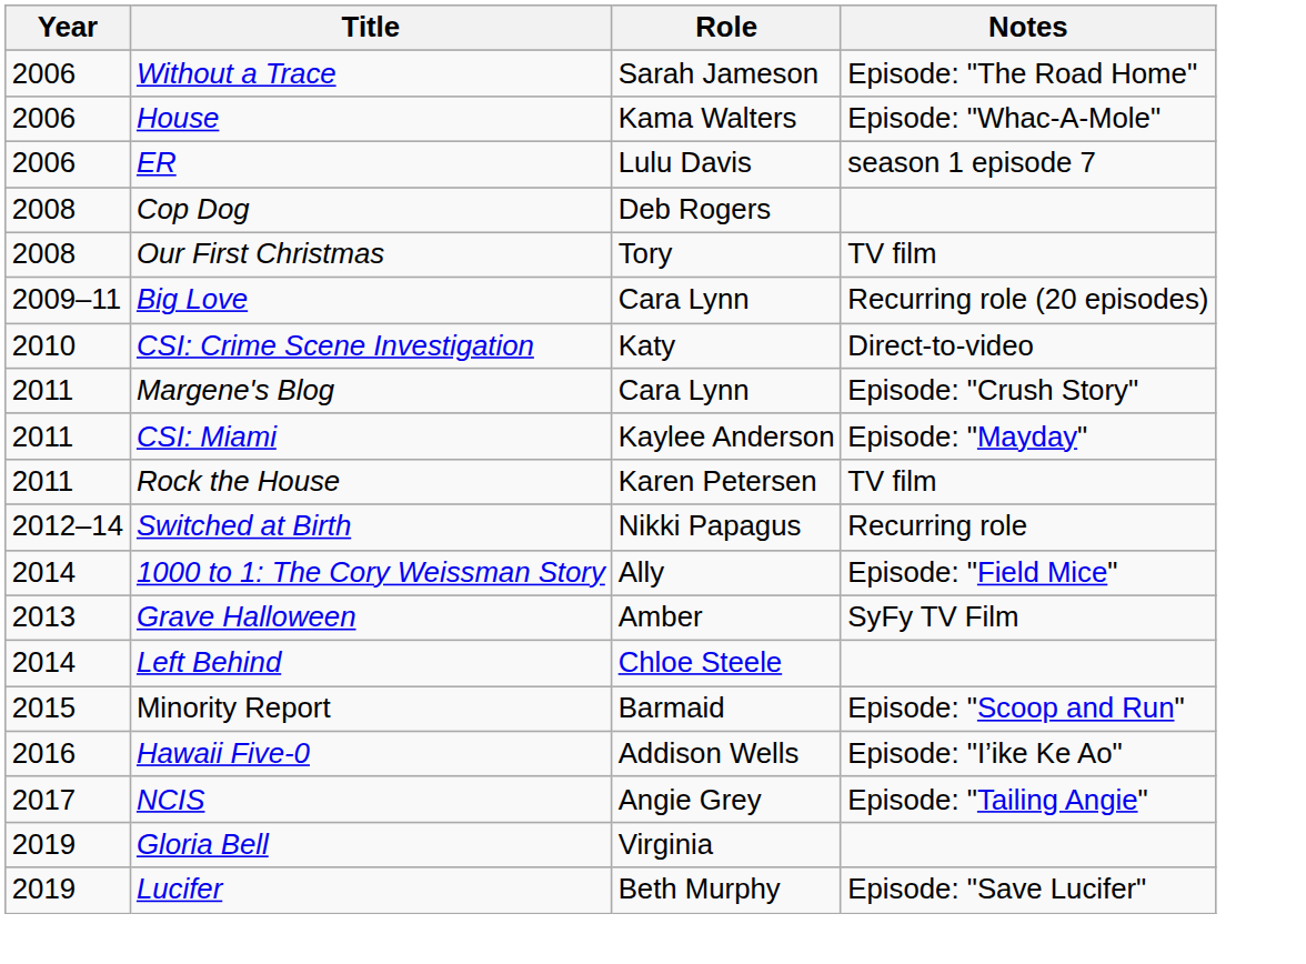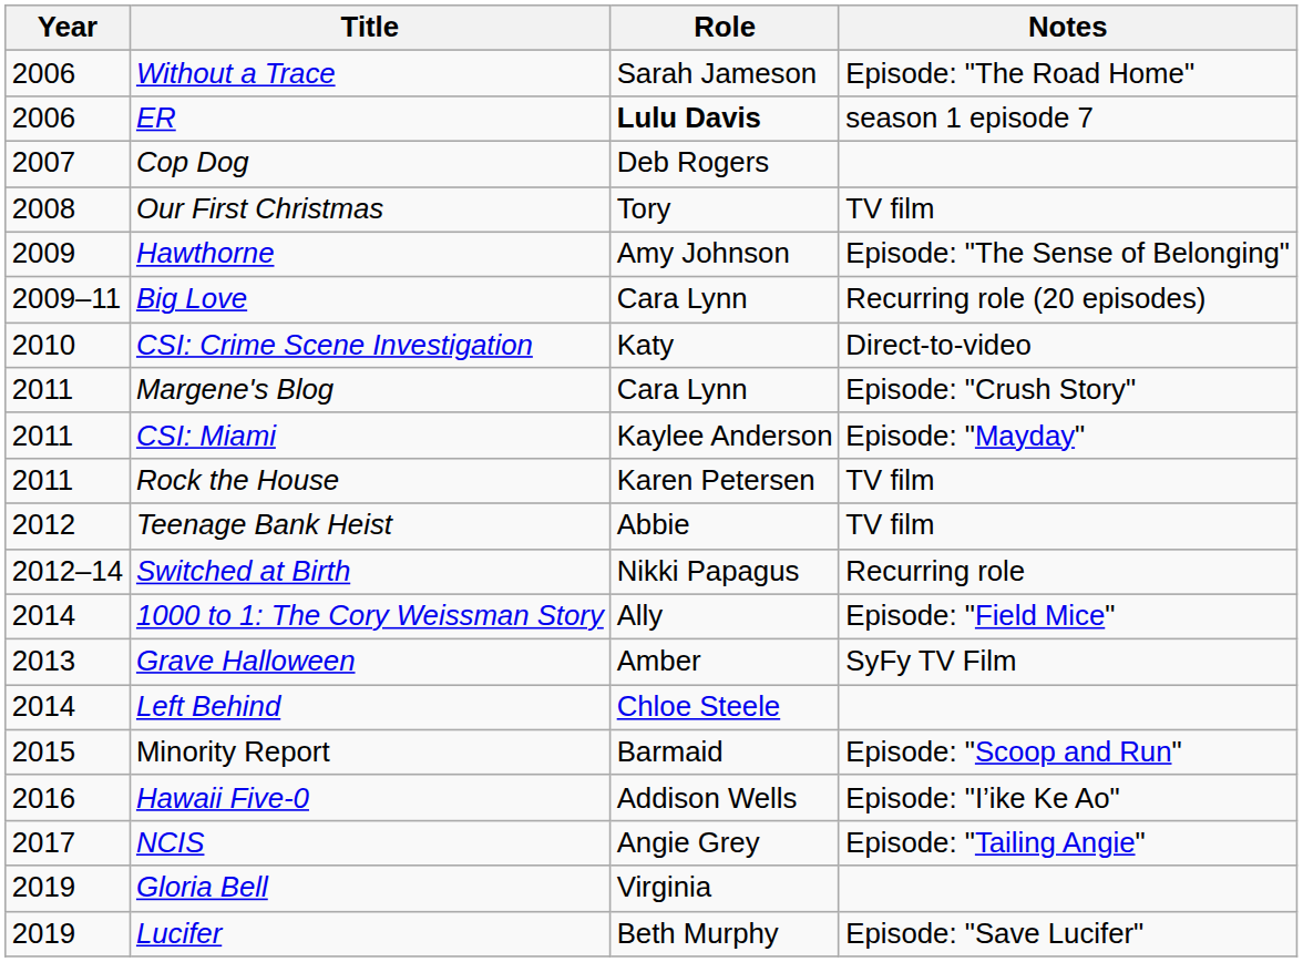 <table class="wikitable sortable">
 <tr>
 <th>Year</th>
 <th>Title</th>
 <th>Role</th>
 <th class="unsortable">Notes</th>
 </tr>
 <tr>
 <td>2006</td>
 <td><em><a href='#'>Without a Trace</a></em></td>
 <td>Sarah Jameson</td>
 <td>Episode: "The Road Home"</td>
 </tr>
 <tr>
 <td>2006</td>
-<td><em><a href='#'>House</a></em></td>
-<td>Kama Walters</td>
-<td>Episode: "Whac-A-Mole"</td>
-</tr>
-<tr>
-<td>2006</td>
 <td><em><a href='#'>ER</a></em></td>
-<td>Lulu Davis</td>
+<td><strong>Lulu Davis</strong></td>
 <td>season 1 episode 7</td>
 </tr>
 <tr>
-<td>2008</td>
+<td>2007</td>
 <td><em>Cop Dog</em></td>
 <td>Deb Rogers</td>
 <td></td>
 </tr>
 <tr>
 <td>2008</td>
 <td><em>Our First Christmas</em></td>
 <td>Tory</td>
 <td>TV film</td>
+</tr>
+<tr>
+<td>2009</td>
+<td><em><a href='#'>Hawthorne</a></em></td>
+<td>Amy Johnson</td>
+<td>Episode: "The Sense of Belonging"</td>
 </tr>
 <tr>
 <td>2009–11</td>
 <td><em><a href='#'>Big Love</a></em></td>
 <td>Cara Lynn</td>
 <td>Recurring role (20 episodes)</td>
 </tr>
 <tr>
 <td>2010</td>
 <td><em><a href='#'>CSI: Crime Scene Investigation</a></em></td>
 <td>Katy</td>
 <td>Direct-to-video</td>
 </tr>
 <tr>
 <td>2011</td>
 <td><em>Margene's Blog</em></td>
 <td>Cara Lynn</td>
 <td>Episode: "Crush Story"</td>
 </tr>
 <tr>
 <td>2011</td>
 <td><em><a href='#'>CSI: Miami</a></em></td>
 <td>Kaylee Anderson</td>
 <td>Episode: "<a href='#'>Mayday</a>"</td>
 </tr>
 <tr>
 <td>2011</td>
 <td><em>Rock the House</em></td>
 <td>Karen Petersen</td>
+<td>TV film</td>
+</tr>
+<tr>
+<td>2012</td>
+<td><em>Teenage Bank Heist</em></td>
+<td>Abbie</td>
 <td>TV film</td>
 </tr>
 <tr>
 <td>2012–14</td>
 <td><em><a href='#'>Switched at Birth</a></em></td>
 <td>Nikki Papagus</td>
 <td>Recurring role</td>
 </tr>
 <tr>
 <td>2014</td>
 <td><em><a href='#'>1000 to 1: The Cory Weissman Story</a></em></td>
 <td>Ally</td>
 <td>Episode: "<a href='#'>Field Mice</a>"</td>
 </tr>
 <tr>
 <td>2013</td>
 <td><em><a href='#'>Grave Halloween</a></em></td>
 <td>Amber</td>
 <td>SyFy TV Film</td>
 </tr>
 <tr>
 <td>2014</td>
 <td><em><a href='#'>Left Behind</a></em></td>
 <td><a href='#'>Chloe Steele</a></td>
 <td></td>
 </tr>
 <tr>
 <td>2015</td>
 <td>Minority Report</td>
 <td>Barmaid</td>
 <td>Episode: "<a href='#'>Scoop and Run</a>"</td>
 </tr>
 <tr>
 <td>2016</td>
 <td><em><a href='#'>Hawaii Five-0</a></em></td>
 <td>Addison Wells</td>
 <td>Episode: "I’ike Ke Ao"</td>
 </tr>
 <tr>
 <td>2017</td>
 <td><em><a href='#'>NCIS</a></em></td>
 <td>Angie Grey</td>
 <td>Episode: "<a href='#'>Tailing Angie</a>"</td>
 </tr>
 <tr>
 <td>2019</td>
 <td><em><a href='#'>Gloria Bell</a></em></td>
 <td>Virginia</td>
 <td></td>
 </tr>
 <tr>
 <td>2019</td>
 <td><em><a href='#'>Lucifer</a></em></td>
 <td>Beth Murphy</td>
 <td>Episode: "Save Lucifer"</td>
 </tr>
 </table>
